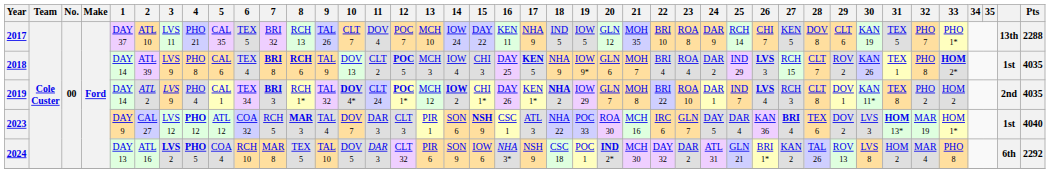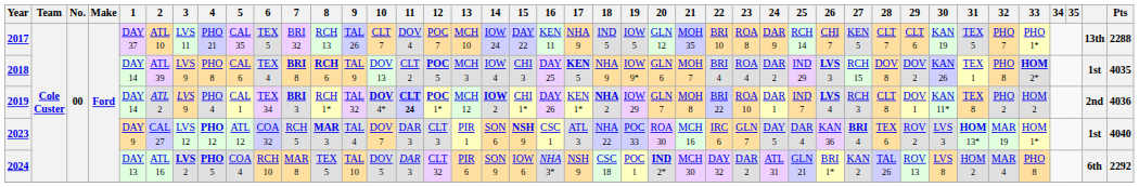 <table class="wikitable" style="text-align:center; font-size:75%">
 <tr>
 <th>Year</th>
 <th>Team</th>
 <th>No.</th>
 <th>Make</th>
 <th>1</th>
 <th>2</th>
 <th>3</th>
 <th>4</th>
 <th>5</th>
 <th>6</th>
 <th>7</th>
 <th>8</th>
 <th>9</th>
 <th>10</th>
 <th>11</th>
 <th>12</th>
 <th>13</th>
 <th>14</th>
 <th>15</th>
 <th>16</th>
 <th>17</th>
 <th>18</th>
 <th>19</th>
 <th>20</th>
 <th>21</th>
 <th>22</th>
 <th>23</th>
 <th>24</th>
 <th>25</th>
 <th>26</th>
 <th>27</th>
 <th>28</th>
 <th>29</th>
 <th>30</th>
 <th>31</th>
 <th>32</th>
 <th>33</th>
 <th>34</th>
 <th>35</th>
 <th></th>
 <th>Pts</th>
 </tr>
 <tr>
 <th><a href='#'>2017</a></th>
 <th rowspan="5"><a href='#'>Cole Custer</a></th>
 <th rowspan="5">00</th>
 <th rowspan="5"><a href='#'>Ford</a></th>
 <td style="background:#EFCFFF;"><a href='#'>DAY</a><br><small>37</small></td>
 <td style="background:#FFDF9F;"><a href='#'>ATL</a><br><small>10</small></td>
 <td style="background:#DFFFDF;"><a href='#'>LVS</a><br><small>11</small></td>
 <td style="background:#CFCFFF;"><a href='#'>PHO</a><br><small>21</small></td>
 <td style="background:#EFCFFF;"><a href='#'>CAL</a><br><small>35</small></td>
 <td style="background:#DFDFDF;"><a href='#'>TEX</a><br><small>5</small></td>
 <td style="background:#EFCFFF;"><a href='#'>BRI</a><br><small>32</small></td>
 <td style="background:#DFFFDF;"><a href='#'>RCH</a><br><small>13</small></td>
 <td style="background:#CFCFFF;"><a href='#'>TAL</a><br><small>26</small></td>
 <td style="background:#FFDF9F;"><a href='#'>CLT</a><br><small>7</small></td>
 <td style="background:#DFDFDF;"><a href='#'>DOV</a><br><small>4</small></td>
 <td style="background:#FFDF9F;"><a href='#'>POC</a><br><small>7</small></td>
 <td style="background:#FFDF9F;"><a href='#'>MCH</a><br><small>10</small></td>
 <td style="background:#CFCFFF;"><a href='#'>IOW</a><br><small>24</small></td>
 <td style="background:#CFCFFF;"><a href='#'>DAY</a><br><small>22</small></td>
 <td style="background:#DFFFDF;"><a href='#'>KEN</a><br><small>11</small></td>
 <td style="background:#FFDF9F;"><a href='#'>NHA</a><br><small>9</small></td>
 <td style="background:#DFDFDF;"><a href='#'>IND</a><br><small>5</small></td>
 <td style="background:#DFDFDF;"><a href='#'>IOW</a><br><small>5</small></td>
 <td style="background:#DFFFDF;"><a href='#'>GLN</a><br><small>12</small></td>
 <td style="background:#CFCFFF;"><a href='#'>MOH</a><br><small>35</small></td>
 <td style="background:#FFDF9F;"><a href='#'>BRI</a><br><small>10</small></td>
 <td style="background:#FFDF9F;"><a href='#'>ROA</a><br><small>8</small></td>
 <td style="background:#FFDF9F;"><a href='#'>DAR</a><br><small>9</small></td>
 <td style="background:#DFFFDF;"><a href='#'>RCH</a><br><small>14</small></td>
 <td style="background:#FFDF9F;"><a href='#'>CHI</a><br><small>7</small></td>
 <td style="background:#DFDFDF;"><a href='#'>KEN</a><br><small>5</small></td>
-<td style="background:#FFDF9F;"><a href='#'>DOV</a><br><small>8</small></td>
+<td style="background:#FFDF9F;"><a href='#'>CLT</a><br><small>7</small></td>
 <td style="background:#FFDF9F;"><a href='#'>CLT</a><br><small>6</small></td>
 <td style="background:#DFFFDF;"><a href='#'>KAN</a><br><small>19</small></td>
 <td style="background:#DFDFDF;"><a href='#'>TEX</a><br><small>5</small></td>
 <td style="background:#FFDF9F;"><a href='#'>PHO</a><br><small>7</small></td>
 <td style="background:#FFFFBF;"><a href='#'>PHO</a><br><small>1*</small></td>
 <td colspan="2"></td>
 <th>13th</th>
 <th>2288</th>
 </tr>
 <tr>
 <th><a href='#'>2018</a></th>
 <td style="background:#DFFFDF;"><a href='#'>DAY</a><br><small>14</small></td>
 <td style="background:#EFCFFF;"><a href='#'>ATL</a><br><small>39</small></td>
 <td style="background:#FFDF9F;"><a href='#'>LVS</a><br><small>9</small></td>
 <td style="background:#FFDF9F;"><a href='#'>PHO</a><br><small>8</small></td>
 <td style="background:#FFDF9F;"><a href='#'>CAL</a><br><small>6</small></td>
 <td style="background:#DFDFDF;"><a href='#'>TEX</a><br><small>4</small></td>
 <td style="background:#FFDF9F;"><strong><a href='#'>BRI</a></strong><br><small>8</small></td>
 <td style="background:#FFDF9F;"><strong><a href='#'>RCH</a></strong><br><small>6</small></td>
 <td style="background:#FFDF9F;"><a href='#'>TAL</a><br><small>9</small></td>
 <td style="background:#DFFFDF;"><a href='#'>DOV</a><br><small>13</small></td>
 <td style="background:#DFDFDF;"><a href='#'>CLT</a><br><small>2</small></td>
 <td style="background:#DFDFDF;"><strong><a href='#'>POC</a></strong><br><small>5</small></td>
 <td style="background:#DFDFDF;"><a href='#'>MCH</a><br><small>3</small></td>
 <td style="background:#DFDFDF;"><a href='#'>IOW</a><br><small>4</small></td>
 <td style="background:#DFDFDF;"><a href='#'>CHI</a><br><small>3</small></td>
 <td style="background:#EFCFFF;"><a href='#'>DAY</a><br><small>25</small></td>
 <td style="background:#DFDFDF;"><strong><a href='#'>KEN</a></strong><br><small>5</small></td>
 <td style="background:#FFDF9F;"><a href='#'>NHA</a><br><small>9</small></td>
 <td style="background:#FFDF9F;"><a href='#'>IOW</a><br><small>9*</small></td>
 <td style="background:#FFDF9F;"><a href='#'>GLN</a><br><small>6</small></td>
 <td style="background:#FFDF9F;"><a href='#'>MOH</a><br><small>7</small></td>
 <td style="background:#DFDFDF;"><a href='#'>BRI</a><br><small>4</small></td>
 <td style="background:#DFDFDF;"><a href='#'>ROA</a><br><small>4</small></td>
 <td style="background:#DFDFDF;"><a href='#'>DAR</a><br><small>2</small></td>
 <td style="background:#EFCFFF;"><a href='#'>IND</a><br><small>29</small></td>
 <td style="background:#DFDFDF;"><strong><a href='#'>LVS</a></strong><br><small>3</small></td>
 <td style="background:#DFFFDF;"><a href='#'>RCH</a><br><small>15</small></td>
-<td style="background:#FFDF9F;"><a href='#'>CLT</a><br><small>7</small></td>
-<td style="background:#DFDFDF;"><a href='#'>ROV</a><br><small>2</small></td>
+<td style="background:#FFDF9F;"><a href='#'>DOV</a><br><small>8</small></td>
+<td style="background:#DFDFDF;"><a href='#'>DOV</a><br><small>2</small></td>
 <td style="background:#CFCFFF;"><a href='#'>KAN</a><br><small>26</small></td>
 <td style="background:#FFFFBF;"><a href='#'>TEX</a><br><small>1</small></td>
 <td style="background:#FFDF9F;"><a href='#'>PHO</a><br><small>8</small></td>
 <td style="background:#DFDFDF;"><strong><a href='#'>HOM</a></strong><br><small>2*</small></td>
 <td colspan=2></td>
 <th>1st</th>
 <th>4035</th>
 </tr>
 <tr>
 <th><a href='#'>2019</a></th>
 <td style="background:#DFFFDF;"><a href='#'>DAY</a><br><small>14</small></td>
 <td style="background:#DFDFDF;"><em><a href='#'>ATL</a></em><br><small>2</small></td>
 <td style="background:#FFDF9F;"><em><a href='#'>LVS</a></em><br><small>9</small></td>
 <td style="background:#DFDFDF;"><a href='#'>PHO</a><br><small>4</small></td>
 <td style="background:#FFFFBF;"><a href='#'>CAL</a><br><small>1</small></td>
 <td style="background:#EFCFFF;"><a href='#'>TEX</a><br><small>34</small></td>
 <td style="background:#DFDFDF;"><strong><a href='#'>BRI</a></strong><br><small>3</small></td>
 <td style="background:#FFFFBF;"><a href='#'>RCH</a><br><small>1*</small></td>
 <td style="background:#EFCFFF;"><a href='#'>TAL</a><br><small>32</small></td>
 <td style="background:#DFDFDF;"><strong><a href='#'>DOV</a></strong><br><small>4*</small></td>
-<td style="background:#CFCFFF;"><a href='#'>CLT</a><br><small>24</small></td>
+<td style="background:#CFCFFF;"><strong><a href='#'>CLT</a><br><small>24</small></strong></td>
 <td style="background:#FFFFBF;"><strong><a href='#'>POC</a></strong><br><small>1*</small></td>
 <td style="background:#DFFFDF;"><a href='#'>MCH</a><br><small>12</small></td>
 <td style="background:#DFDFDF;"><strong><a href='#'>IOW</a></strong><br><small>2</small></td>
 <td style="background:#FFFFBF;"><a href='#'>CHI</a><br><small>1*</small></td>
 <td style="background:#EFCFFF;"><a href='#'>DAY</a><br><small>26</small></td>
 <td style="background:#FFFFBF;"><a href='#'>KEN</a><br><small>1*</small></td>
 <td style="background:#DFDFDF;"><strong><a href='#'>NHA</a></strong><br><small>2</small></td>
 <td style="background:#EFCFFF;"><a href='#'>IOW</a><br><small>29</small></td>
 <td style="background:#FFDF9F;"><a href='#'>GLN</a><br><small>7</small></td>
 <td style="background:#FFDF9F;"><a href='#'>MOH</a><br><small>8</small></td>
 <td style="background:#CFCFFF;"><a href='#'>BRI</a><br><small>22</small></td>
 <td style="background:#FFDF9F;"><a href='#'>ROA</a><br><small>10</small></td>
 <td style="background:#FFFFBF;"><a href='#'>DAR</a><br><small>1</small></td>
 <td style="background:#FFDF9F;"><a href='#'>IND</a><br><small>7</small></td>
 <td style="background:#DFDFDF;"><strong><a href='#'>LVS</a></strong><br><small>4</small></td>
 <td style="background:#DFDFDF;"><a href='#'>RCH</a><br><small>3</small></td>
 <td style="background:#FFDF9F;"><a href='#'>CLT</a><br><small>8</small></td>
 <td style="background:#FFFFBF;"><a href='#'>DOV</a><br><small>1</small></td>
 <td style="background:#DFFFDF;"><a href='#'>KAN</a><br><small>11*</small></td>
 <td style="background:#FFDF9F;"><a href='#'>TEX</a><br><small>8</small></td>
 <td style="background:#DFDFDF;"><a href='#'>PHO</a><br><small>2</small></td>
 <td style="background:#DFDFDF;"><a href='#'>HOM</a><br><small>2</small></td>
 <td colspan=2></td>
 <th>2nd</th>
-<th>4035</th>
+<th>4036</th>
 </tr>
 <tr>
 <th><a href='#'>2023</a></th>
 <td style="background:#FFDF9F;"><a href='#'>DAY</a><br><small>9</small></td>
 <td style="background:#CFCFFF;"><a href='#'>CAL</a><br><small>27</small></td>
 <td style="background:#DFFFDF;"><a href='#'>LVS</a><br><small>12</small></td>
 <td style="background:#DFFFDF;"><strong><a href='#'>PHO</a></strong><br><small>12</small></td>
 <td style="background:#DFFFDF;"><a href='#'>ATL</a><br><small>12</small></td>
 <td style="background:#CFCFFF;"><a href='#'>COA</a><br><small>32</small></td>
 <td style="background:#DFDFDF;"><a href='#'>RCH</a><br><small>5</small></td>
 <td style="background:#DFDFDF;"><strong><a href='#'>MAR</a></strong><br><small>3</small></td>
 <td style="background:#DFDFDF;"><a href='#'>TAL</a><br><small>4</small></td>
 <td style="background:#FFDF9F;"><a href='#'>DOV</a><br><small>7</small></td>
 <td style="background:#DFDFDF;"><a href='#'>DAR</a><br><small>3</small></td>
 <td style="background:#DFDFDF;"><a href='#'>CLT</a><br><small>3</small></td>
 <td style="background:#FFFFBF;"><a href='#'>PIR</a><br><small>1</small></td>
 <td style="background:#FFDF9F;"><a href='#'>SON</a><br><small>6</small></td>
 <td style="background:#FFDF9F;"><strong><a href='#'>NSH</a></strong><br><small>9</small></td>
 <td style="background:#FFFFBF;"><a href='#'>CSC</a><br><small>1</small></td>
 <td style="background:#DFDFDF;"><a href='#'>ATL</a><br><small>3</small></td>
 <td style="background:#CFCFFF;"><a href='#'>NHA</a><br><small>22</small></td>
 <td style="background:#CFCFFF;"><a href='#'>POC</a><br><small>33</small></td>
 <td style="background:#EFCFFF;"><a href='#'>ROA</a><br><small>30</small></td>
 <td style="background:#DFFFDF;"><a href='#'>MCH</a><br><small>16</small></td>
 <td style="background:#FFDF9F;"><a href='#'>IRC</a><br><small>6</small></td>
 <td style="background:#FFDF9F;"><a href='#'>GLN</a><br><small>7</small></td>
 <td style="background:#DFDFDF;"><a href='#'>DAY</a><br><small>5</small></td>
 <td style="background:#DFDFDF;"><a href='#'>DAR</a><br><small>4</small></td>
 <td style="background:#EFCFFF;"><a href='#'>KAN</a><br><small>36</small></td>
 <td style="background:#DFDFDF;"><strong><a href='#'>BRI</a></strong><br><small>4</small></td>
 <td style="background:#FFDF9F;"><a href='#'>TEX</a><br><small>6</small></td>
-<td style="background:#DFDFDF;"><a href='#'>DOV</a><br><small>2</small></td>
+<td style="background:#DFDFDF;"><a href='#'>ROV</a><br><small>2</small></td>
 <td style="background:#DFDFDF;"><a href='#'>LVS</a><br><small>3</small></td>
 <td style="background:#DFFFDF;"><strong><a href='#'>HOM</a></strong><br><small>13*</small></td>
 <td style="background:#DFFFDF;"><a href='#'>MAR</a><br><small>19</small></td>
 <td style="background:#FFFFBF;"><a href='#'>HOM</a><br><small>1*</small></td>
 <td colspan="2"></td>
 <th>1st</th>
 <th>4040</th>
 </tr>
 <tr>
 <th><a href='#'>2024</a></th>
 <td style="background:#DFFFDF;"><a href='#'>DAY</a><br><small>13</small></td>
 <td style="background:#DFFFDF;"><a href='#'>ATL</a><br><small>16</small></td>
 <td style="background:#DFDFDF;"><strong><a href='#'>LVS</a></strong><br><small>2</small></td>
 <td style="background:#DFDFDF;"><strong><a href='#'>PHO</a></strong><br><small>5</small></td>
 <td style="background:#DFDFDF;"><a href='#'>COA</a><br><small>4</small></td>
 <td style="background:#FFDF9F;"><a href='#'>RCH</a><br><small>10</small></td>
 <td style="background:#FFDF9F;"><a href='#'>MAR</a><br><small>8</small></td>
 <td style="background:#DFDFDF;"><a href='#'>TEX</a><br><small>5</small></td>
 <td style="background:#FFDF9F;"><a href='#'>TAL</a><br><small>10</small></td>
 <td style="background:#DFDFDF;"><a href='#'>DOV</a><br><small>5</small></td>
 <td style="background:#DFDFDF;"><em><a href='#'>DAR</a></em><br><small>3</small></td>
 <td style="background:#EFCFFF;"><a href='#'>CLT</a><br><small>32</small></td>
 <td style="background:#FFDF9F;"><a href='#'>PIR</a><br><small>6</small></td>
 <td style="background:#FFDF9F;"><a href='#'>SON</a><br><small>9</small></td>
 <td style="background:#FFDF9F;"><a href='#'>IOW</a><br><small>6</small></td>
 <td style="background:#DFDFDF;"><em><a href='#'>NHA</a></em><br><small>3*</small></td>
 <td style="background:#FFDF9F;"><a href='#'>NSH</a><br><small>9</small></td>
 <td style="background:#DFFFDF;"><a href='#'>CSC</a><br><small>18</small></td>
 <td style="background:#FFFFBF;"><a href='#'>POC</a><br><small>1</small></td>
 <td style="background:#DFDFDF;"><strong><a href='#'>IND</a></strong><br><small>2*</small></td>
 <td style="background:#EFCFFF;"><a href='#'>MCH</a><br><small>30</small></td>
 <td style="background:#EFCFFF;"><a href='#'>DAY</a><br><small>32</small></td>
 <td style="background:#DFDFDF;"><a href='#'>DAR</a><br><small>2</small></td>
 <td style="background:#EFCFFF;"><a href='#'>ATL</a><br><small>31</small></td>
 <td style="background:#CFCFFF;"><a href='#'>GLN</a><br><small>21</small></td>
 <td style="background:#FFFFBF;"><a href='#'>BRI</a><br><small>1*</small></td>
 <td style="background:#DFDFDF;"><a href='#'>KAN</a><br><small>2</small></td>
 <td style="background:#CFCFFF;"><a href='#'>TAL</a><br><small>26</small></td>
 <td style="background:#DFFFDF;"><a href='#'>ROV</a><br><small>13</small></td>
 <td style="background:#FFDF9F;"><a href='#'>LVS</a><br><small>8</small></td>
 <td style="background:#DFDFDF;"><a href='#'>HOM</a><br><small>2</small></td>
 <td style="background:#DFDFDF;"><a href='#'>MAR</a><br><small>4</small></td>
 <td style="background:#FFDF9F;"><a href='#'>PHO</a><br><small>8</small></td>
 <td colspan="2"></td>
 <th>6th</th>
 <th>2292</th>
 </tr>
 <tr>
 </tr>
 </table>
